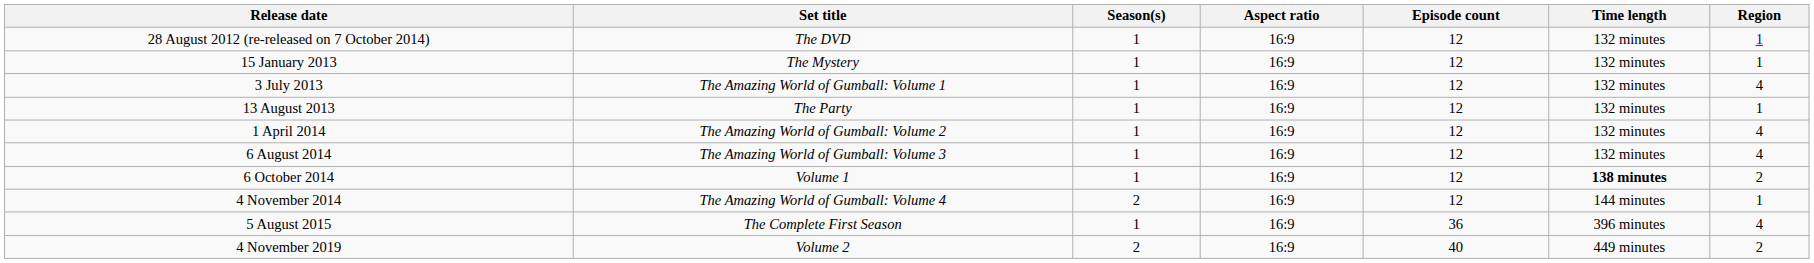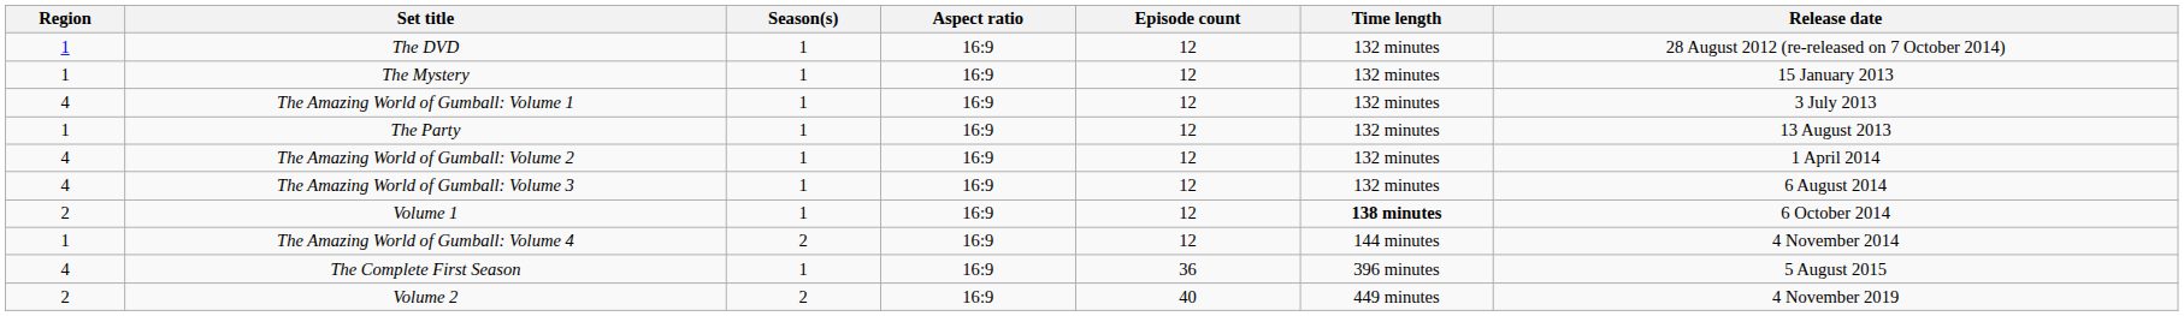 <table class="wikitable" style="width: 100%; margin: auto; text-align: center">
 <tr>
-<th>Release date</th>
+<th>Region</th>
 <th>Set title</th>
 <th>Season(s)</th>
 <th>Aspect ratio</th>
 <th>Episode count</th>
 <th>Time length</th>
-<th>Region</th>
+<th>Release date</th>
 </tr>
 <tr>
-<td>28 August 2012 (re-released on 7 October 2014)</td>
+<td><a href='#'>1</a></td>
 <td><em>The DVD</em></td>
 <td>1</td>
 <td>16:9</td>
 <td>12</td>
 <td>132 minutes</td>
-<td><a href='#'>1</a></td>
+<td>28 August 2012 (re-released on 7 October 2014)</td>
 </tr>
 <tr>
-<td>15 January 2013</td>
+<td>1</td>
 <td><em>The Mystery</em></td>
 <td>1</td>
 <td>16:9</td>
 <td>12</td>
 <td>132 minutes</td>
-<td>1</td>
+<td>15 January 2013</td>
 </tr>
 <tr>
-<td>3 July 2013</td>
+<td>4</td>
 <td><em>The Amazing World of Gumball: Volume 1</em></td>
 <td>1</td>
 <td>16:9</td>
 <td>12</td>
 <td>132 minutes</td>
-<td>4</td>
+<td>3 July 2013</td>
 </tr>
 <tr>
-<td>13 August 2013</td>
+<td>1</td>
 <td><em>The Party</em></td>
 <td>1</td>
 <td>16:9</td>
 <td>12</td>
 <td>132 minutes</td>
-<td>1</td>
+<td>13 August 2013</td>
 </tr>
 <tr>
-<td>1 April 2014</td>
+<td>4</td>
 <td><em>The Amazing World of Gumball: Volume 2</em></td>
 <td>1</td>
 <td>16:9</td>
 <td>12</td>
 <td>132 minutes</td>
-<td>4</td>
+<td>1 April 2014</td>
 </tr>
 <tr>
-<td>6 August 2014</td>
+<td>4</td>
 <td><em>The Amazing World of Gumball: Volume 3</em></td>
 <td>1</td>
 <td>16:9</td>
 <td>12</td>
 <td>132 minutes</td>
-<td>4</td>
+<td>6 August 2014</td>
 </tr>
 <tr>
-<td>6 October 2014</td>
+<td>2</td>
 <td><em>Volume 1</em></td>
 <td>1</td>
 <td>16:9</td>
 <td>12</td>
 <td><strong>138 minutes</strong></td>
-<td>2</td>
+<td>6 October 2014</td>
 </tr>
 <tr>
-<td>4 November 2014</td>
+<td>1</td>
 <td><em>The Amazing World of Gumball: Volume 4</em></td>
 <td>2</td>
 <td>16:9</td>
 <td>12</td>
 <td>144 minutes</td>
-<td>1</td>
+<td>4 November 2014</td>
 </tr>
 <tr>
-<td>5 August 2015</td>
+<td>4</td>
 <td><em>The Complete First Season</em></td>
 <td>1</td>
 <td>16:9</td>
 <td>36</td>
 <td>396 minutes</td>
-<td>4</td>
+<td>5 August 2015</td>
 </tr>
 <tr>
-<td>4 November 2019</td>
+<td>2</td>
 <td><em>Volume 2</em></td>
 <td>2</td>
 <td>16:9</td>
 <td>40</td>
 <td>449 minutes</td>
-<td>2</td>
+<td>4 November 2019</td>
 </tr>
 </table>
